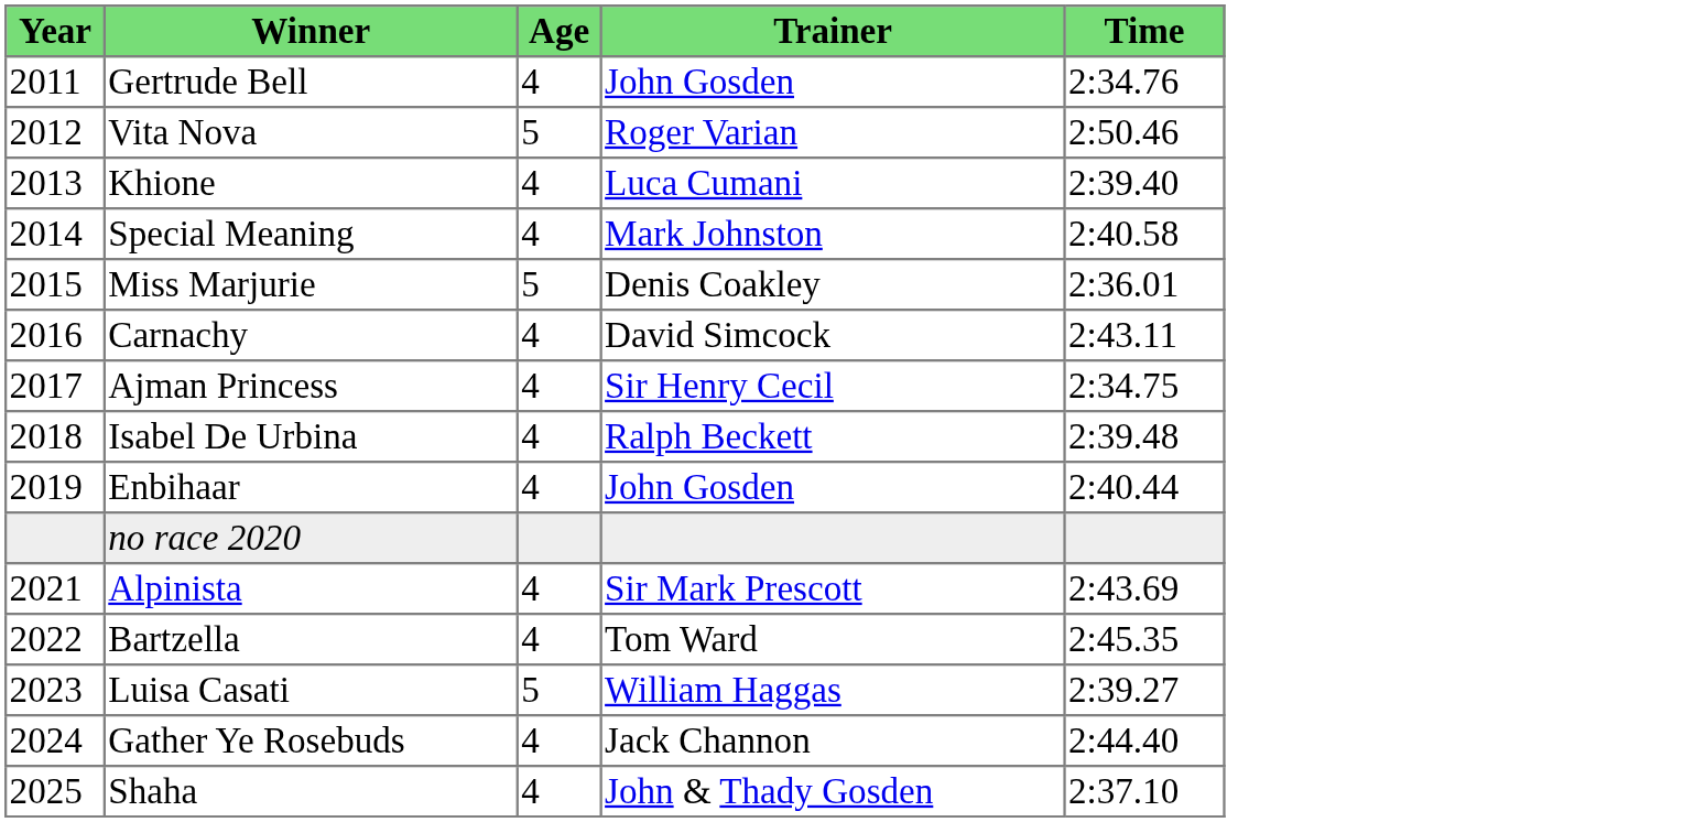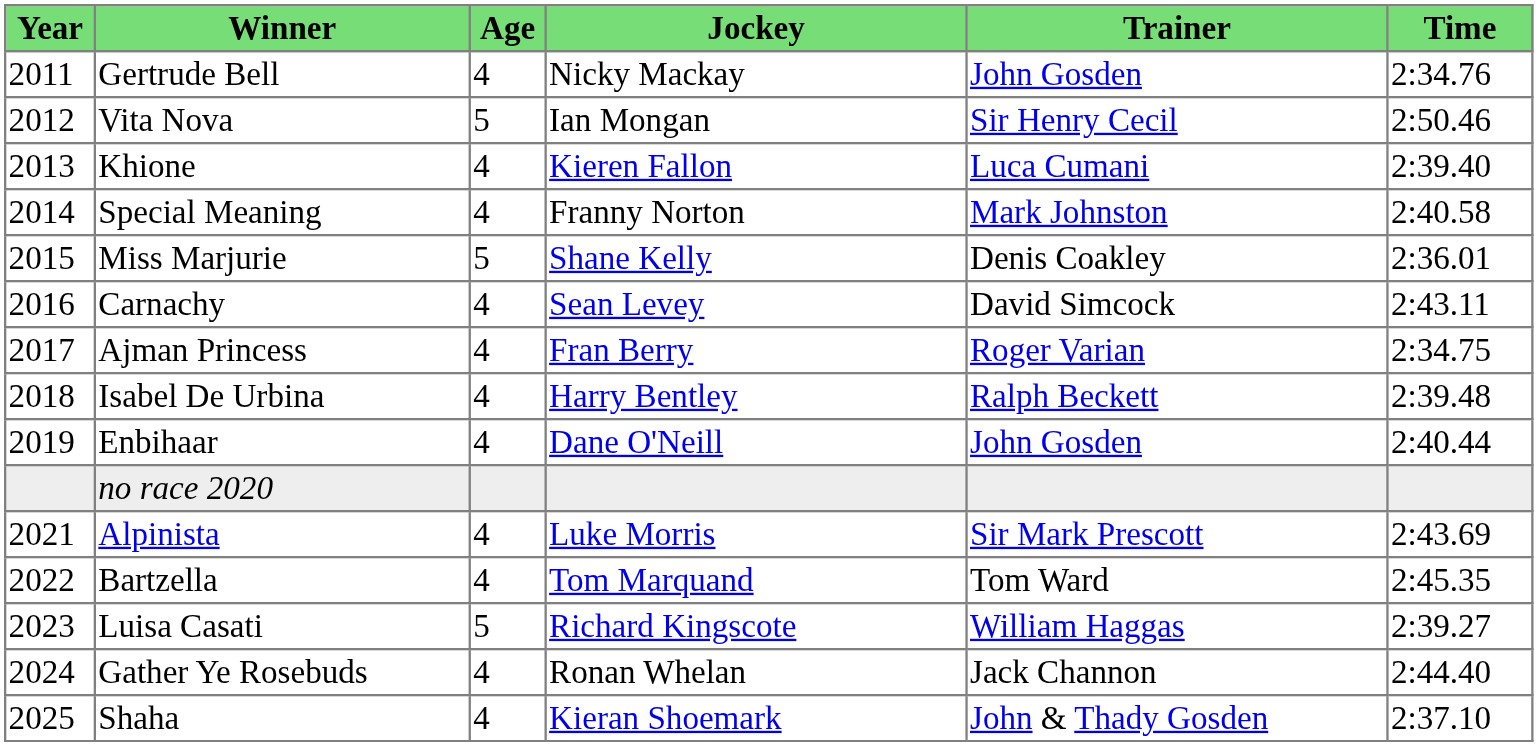 <table class = "sortable" | border="1" style="border-collapse: collapse; font-size:90%">
 <tr bgcolor="#77dd77" align="center">
 <th style="width:36px"><strong>Year</strong></th>
 <th style="width:160px"><strong>Winner</strong></th>
 <th style="width:30px"><strong>Age</strong></th>
+<th style="width:180px"><strong>Jockey</strong></th>
 <th style="width:180px"><strong>Trainer</strong></th>
 <th style="width:60px"><strong>Time</strong></th>
 </tr>
 <tr>
 <td>2011</td>
 <td>Gertrude Bell</td>
 <td>4</td>
+<td>Nicky Mackay</td>
 <td><a href='#'>John Gosden</a></td>
 <td>2:34.76</td>
 </tr>
 <tr>
 <td>2012</td>
 <td>Vita Nova</td>
 <td>5</td>
-<td><a href='#'>Roger Varian</a></td>
+<td>Ian Mongan</td>
+<td><a href='#'>Sir Henry Cecil</a></td>
 <td>2:50.46</td>
 </tr>
 <tr>
 <td>2013</td>
 <td>Khione</td>
 <td>4</td>
+<td><a href='#'>Kieren Fallon</a></td>
 <td><a href='#'>Luca Cumani</a></td>
 <td>2:39.40</td>
 </tr>
 <tr>
 <td>2014</td>
 <td>Special Meaning</td>
 <td>4</td>
+<td>Franny Norton</td>
 <td><a href='#'>Mark Johnston</a></td>
 <td>2:40.58</td>
 </tr>
 <tr>
 <td>2015</td>
 <td>Miss Marjurie</td>
 <td>5</td>
+<td><a href='#'>Shane Kelly</a></td>
 <td>Denis Coakley</td>
 <td>2:36.01</td>
 </tr>
 <tr>
 <td>2016</td>
 <td>Carnachy</td>
 <td>4</td>
+<td><a href='#'>Sean Levey</a></td>
 <td>David Simcock</td>
 <td>2:43.11</td>
 </tr>
 <tr>
 <td>2017</td>
 <td>Ajman Princess</td>
 <td>4</td>
-<td><a href='#'>Sir Henry Cecil</a></td>
+<td><a href='#'>Fran Berry</a></td>
+<td><a href='#'>Roger Varian</a></td>
 <td>2:34.75</td>
 </tr>
 <tr>
 <td>2018</td>
 <td>Isabel De Urbina</td>
 <td>4</td>
+<td><a href='#'>Harry Bentley</a></td>
 <td><a href='#'>Ralph Beckett</a></td>
 <td>2:39.48</td>
 </tr>
 <tr>
 <td>2019</td>
 <td>Enbihaar</td>
 <td>4</td>
+<td><a href='#'>Dane O'Neill</a></td>
 <td><a href='#'>John Gosden</a></td>
 <td>2:40.44</td>
 </tr>
 <tr bgcolor="#eeeeee">
 <td data-sort-value="2020"></td>
 <td><em>no race 2020</em> </td>
 <td></td>
 <td></td>
 <td></td>
+<td></td>
 </tr>
 <tr>
 <td>2021</td>
 <td><a href='#'>Alpinista</a></td>
 <td>4</td>
+<td><a href='#'>Luke Morris</a></td>
 <td><a href='#'>Sir Mark Prescott</a></td>
 <td>2:43.69</td>
 </tr>
 <tr>
 <td>2022</td>
 <td>Bartzella</td>
 <td>4</td>
+<td><a href='#'>Tom Marquand</a></td>
 <td>Tom Ward</td>
 <td>2:45.35</td>
 </tr>
 <tr>
 <td>2023</td>
 <td>Luisa Casati</td>
 <td>5</td>
+<td><a href='#'>Richard Kingscote</a></td>
 <td><a href='#'>William Haggas</a></td>
 <td>2:39.27</td>
 </tr>
 <tr>
 <td>2024</td>
 <td>Gather Ye Rosebuds</td>
 <td>4</td>
+<td>Ronan Whelan</td>
 <td>Jack Channon</td>
 <td>2:44.40</td>
 </tr>
 <tr>
 <td>2025</td>
 <td>Shaha</td>
 <td>4</td>
+<td><a href='#'>Kieran Shoemark</a></td>
 <td><a href='#'>John</a> & <a href='#'>Thady Gosden</a></td>
 <td>2:37.10</td>
 </tr>
 </table>
